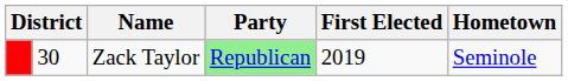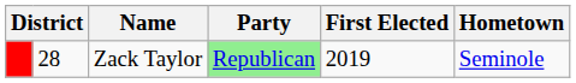 <table class=wikitable>
 <tr>
 <th colspan=2 align=center valign=bottom><strong>District</strong></th>
 <th align=center valign=bottom><strong>Name</strong></th>
 <th align=center valign=bottom><strong>Party</strong></th>
 <th align=center valign=bottom><strong>First Elected</strong></th>
 <th align=center valign=bottom><strong>Hometown</strong></th>
 </tr>
 <tr>
 <td bgcolor="red"> </td>
-<td>30</td>
+<td>28</td>
 <td>Zack Taylor</td>
 <td style="background: lightgreen;"><a href='#'>Republican</a></td>
 <td>2019</td>
 <td><a href='#'>Seminole</a></td>
 </tr>
 </table>
